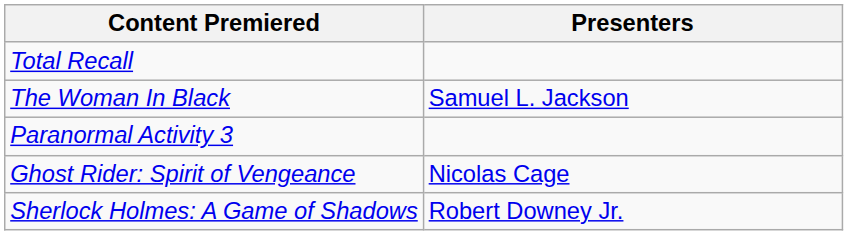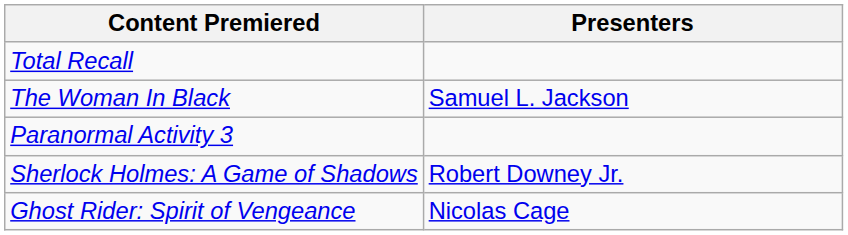 <table class="wikitable sortable">
 <tr>
 <th scope="col" style="width:50%">Content Premiered</th>
 <th scope="col" style="width:50%">Presenters</th>
 </tr>
 <tr>
 <td><em><a href='#'>Total Recall</a></em></td>
 <td></td>
 </tr>
 <tr>
 <td><em><a href='#'>The Woman In Black</a></em></td>
 <td><a href='#'>Samuel L. Jackson</a></td>
 </tr>
 <tr>
 <td><em><a href='#'>Paranormal Activity 3</a></em></td>
 <td></td>
 </tr>
 <tr>
+<td><em><a href='#'>Sherlock Holmes: A Game of Shadows</a></em></td>
+<td><a href='#'>Robert Downey Jr.</a></td>
+</tr>
+<tr>
 <td><em><a href='#'>Ghost Rider: Spirit of Vengeance</a></em></td>
 <td><a href='#'>Nicolas Cage</a></td>
 </tr>
-<tr>
-<td><em><a href='#'>Sherlock Holmes: A Game of Shadows</a></em></td>
-<td><a href='#'>Robert Downey Jr.</a></td>
-</tr>
 </table>
